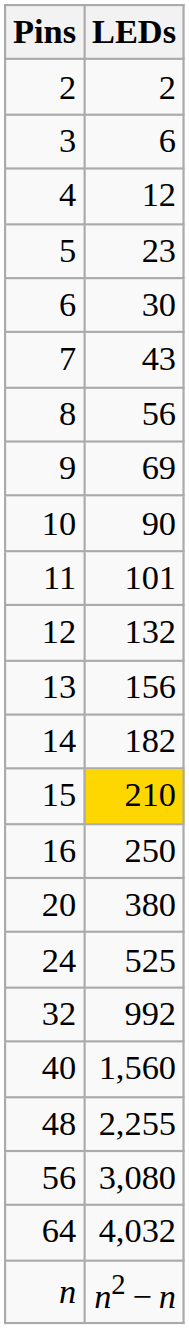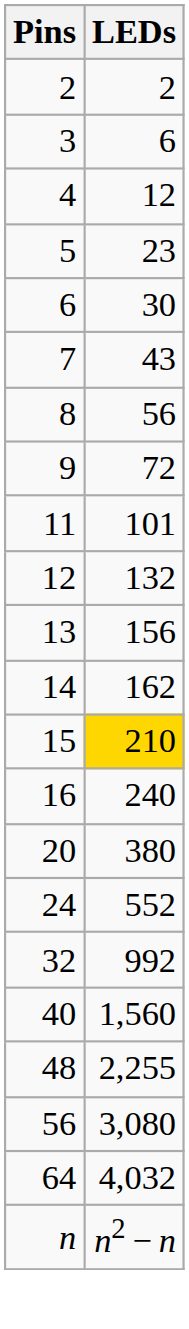 <table class="wikitable floatright" style="text-align:right">
 <tr>
 <th scope="col">Pins</th>
 <th scope="col">LEDs</th>
 </tr>
 <tr>
 <td>2</td>
 <td>2</td>
 </tr>
 <tr>
 <td>3</td>
 <td>6</td>
 </tr>
 <tr>
 <td>4</td>
 <td>12</td>
 </tr>
 <tr>
 <td>5</td>
 <td>23</td>
 </tr>
 <tr>
 <td>6</td>
 <td>30</td>
 </tr>
 <tr>
 <td>7</td>
 <td>43</td>
 </tr>
 <tr>
 <td>8</td>
 <td>56</td>
 </tr>
 <tr>
 <td>9</td>
-<td>69</td>
-</tr>
-<tr>
-<td>10</td>
-<td>90</td>
+<td>72</td>
 </tr>
 <tr>
 <td>11</td>
 <td>101</td>
 </tr>
 <tr>
 <td>12</td>
 <td>132</td>
 </tr>
 <tr>
 <td>13</td>
 <td>156</td>
 </tr>
 <tr>
 <td>14</td>
-<td>182</td>
+<td>162</td>
 </tr>
 <tr>
 <td>15</td>
 <td style="background: gold;">210</td>
 </tr>
 <tr>
 <td>16</td>
-<td>250</td>
+<td>240</td>
 </tr>
 <tr>
 <td>20</td>
 <td>380</td>
 </tr>
 <tr>
 <td>24</td>
-<td>525</td>
+<td>552</td>
 </tr>
 <tr>
 <td>32</td>
 <td>992</td>
 </tr>
 <tr>
 <td>40</td>
 <td>1,560</td>
 </tr>
 <tr>
 <td>48</td>
 <td>2,255</td>
 </tr>
 <tr>
 <td>56</td>
 <td>3,080</td>
 </tr>
 <tr>
 <td>64</td>
 <td>4,032</td>
 </tr>
 <tr>
 <td><em>n</em></td>
 <td><em>n</em><sup>2</sup> − <em>n</em></td>
 </tr>
 </table>
